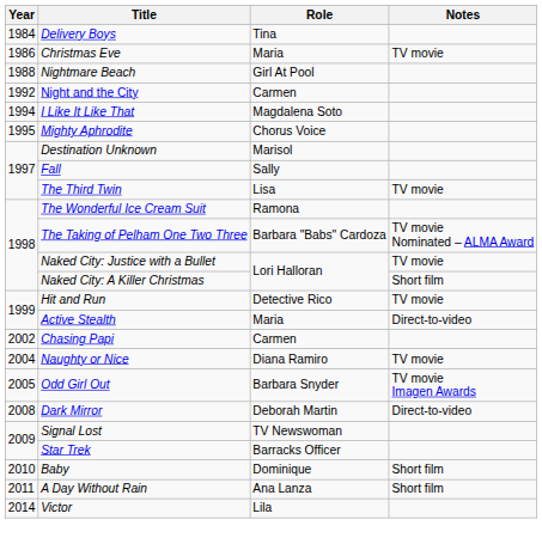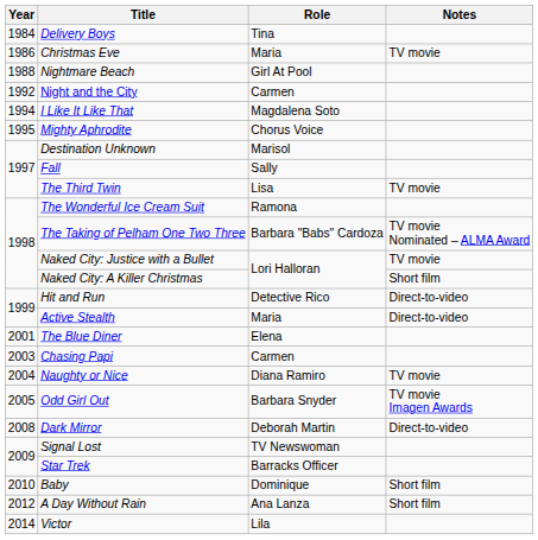 <table class="wikitable sortable">
 <tr>
 <th>Year</th>
 <th>Title</th>
 <th>Role</th>
 <th class="unsortable">Notes</th>
 </tr>
 <tr>
 <td>1984</td>
 <td><em><a href='#'>Delivery Boys</a></em></td>
 <td>Tina</td>
 <td></td>
 </tr>
 <tr>
 <td>1986</td>
 <td><em>Christmas Eve</em></td>
 <td>Maria</td>
 <td>TV movie</td>
 </tr>
 <tr>
 <td>1988</td>
 <td><em>Nightmare Beach</em></td>
 <td>Girl At Pool</td>
 <td></td>
 </tr>
 <tr>
 <td>1992</td>
 <td><em><a href='#'></em>Night and the City<em></a></em></td>
 <td>Carmen</td>
 <td></td>
 </tr>
 <tr>
 <td>1994</td>
 <td><em><a href='#'>I Like It Like That</a></em></td>
 <td>Magdalena Soto</td>
 <td></td>
 </tr>
 <tr>
 <td>1995</td>
 <td><em><a href='#'>Mighty Aphrodite</a></em></td>
 <td>Chorus Voice</td>
 <td></td>
 </tr>
 <tr>
 <td rowspan=3>1997</td>
 <td><em>Destination Unknown</em></td>
 <td>Marisol</td>
 <td></td>
 </tr>
 <tr>
 <td><em><a href='#'>Fall</a></em></td>
 <td>Sally</td>
 <td></td>
 </tr>
 <tr>
 <td><em><a href='#'>The Third Twin</a></em></td>
 <td>Lisa</td>
 <td>TV movie</td>
 </tr>
 <tr>
 <td rowspan=4>1998</td>
 <td><em><a href='#'>The Wonderful Ice Cream Suit</a></em></td>
 <td>Ramona</td>
 <td></td>
 </tr>
 <tr>
 <td><em><a href='#'>The Taking of Pelham One Two Three</a></em></td>
 <td>Barbara "Babs" Cardoza</td>
 <td>TV movie<br>Nominated – <a href='#'>ALMA Award</a></td>
 </tr>
 <tr>
 <td><em>Naked City: Justice with a Bullet</em></td>
 <td rowspan=2>Lori Halloran</td>
 <td>TV movie</td>
 </tr>
 <tr>
 <td><em>Naked City: A Killer Christmas</em></td>
 <td>Short film</td>
 </tr>
 <tr>
 <td rowspan=2>1999</td>
 <td><em>Hit and Run</em></td>
 <td>Detective Rico</td>
-<td>TV movie</td>
+<td>Direct-to-video</td>
 </tr>
 <tr>
 <td><em><a href='#'>Active Stealth</a></em></td>
 <td>Maria</td>
 <td>Direct-to-video</td>
 </tr>
 <tr>
-<td>2002</td>
+<td>2001</td>
+<td><em><a href='#'>The Blue Diner</a></em></td>
+<td>Elena</td>
+<td></td>
+</tr>
+<tr>
+<td>2003</td>
 <td><em><a href='#'>Chasing Papi</a></em></td>
 <td>Carmen</td>
 <td></td>
 </tr>
 <tr>
 <td>2004</td>
 <td><em><a href='#'>Naughty or Nice</a></em></td>
 <td>Diana Ramiro</td>
 <td>TV movie</td>
 </tr>
 <tr>
 <td>2005</td>
 <td><em><a href='#'>Odd Girl Out</a></em></td>
 <td>Barbara Snyder</td>
 <td>TV movie<br><a href='#'>Imagen Awards</a></td>
 </tr>
 <tr>
 <td>2008</td>
 <td><em><a href='#'>Dark Mirror</a></em></td>
 <td>Deborah Martin</td>
 <td>Direct-to-video</td>
 </tr>
 <tr>
 <td rowspan=2>2009</td>
 <td><em>Signal Lost</em></td>
 <td>TV Newswoman</td>
 <td></td>
 </tr>
 <tr>
 <td><em><a href='#'>Star Trek</a></em></td>
 <td>Barracks Officer</td>
 <td></td>
 </tr>
 <tr>
 <td>2010</td>
 <td><em>Baby</em></td>
 <td>Dominique</td>
 <td>Short film</td>
 </tr>
 <tr>
-<td>2011</td>
+<td>2012</td>
 <td><em>A Day Without Rain</em></td>
 <td>Ana Lanza</td>
 <td>Short film</td>
 </tr>
 <tr>
 <td>2014</td>
 <td><em>Victor</em></td>
 <td>Lila</td>
 <td></td>
 </tr>
 </table>
